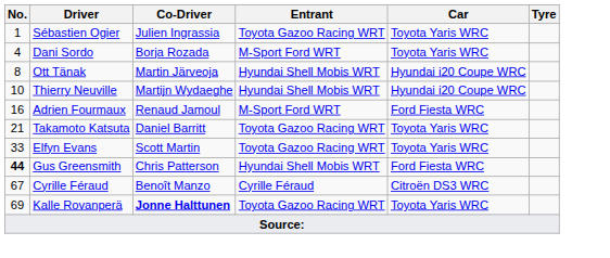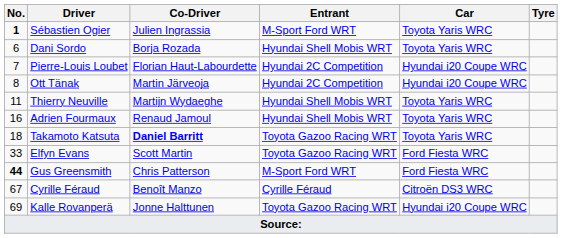 <table class="wikitable" style="font-size: 85%;">
 <tr>
 <th>No.</th>
 <th>Driver</th>
 <th>Co-Driver</th>
 <th>Entrant</th>
 <th>Car</th>
 <th>Tyre</th>
 </tr>
 <tr>
-<td align="center">1</td>
+<td align="center"><strong>1</strong></td>
 <td> <a href='#'>Sébastien Ogier</a></td>
 <td> <a href='#'>Julien Ingrassia</a></td>
-<td> <a href='#'>Toyota Gazoo Racing WRT</a></td>
+<td> <a href='#'>M-Sport Ford WRT</a></td>
 <td><a href='#'>Toyota Yaris WRC</a></td>
 <td align="center"></td>
 </tr>
 <tr>
-<td align="center">4</td>
+<td align="center">6</td>
 <td> <a href='#'>Dani Sordo</a></td>
 <td> <a href='#'>Borja Rozada</a></td>
-<td> <a href='#'>M-Sport Ford WRT</a></td>
+<td> <a href='#'>Hyundai Shell Mobis WRT</a></td>
 <td><a href='#'>Toyota Yaris WRC</a></td>
+<td align="center"></td>
+</tr>
+<tr>
+<td align="center">7</td>
+<td nowrap> <a href='#'>Pierre-Louis Loubet</a></td>
+<td> <a href='#'>Florian Haut-Labourdette</a></td>
+<td> <a href='#'>Hyundai 2C Competition</a></td>
+<td nowrap><a href='#'>Hyundai i20 Coupe WRC</a></td>
 <td align="center"></td>
 </tr>
 <tr>
 <td align="center">8</td>
 <td> <a href='#'>Ott Tänak</a></td>
 <td> <a href='#'>Martin Järveoja</a></td>
-<td> <a href='#'>Hyundai Shell Mobis WRT</a></td>
+<td> <a href='#'>Hyundai 2C Competition</a></td>
 <td nowrap><a href='#'>Hyundai i20 Coupe WRC</a></td>
 <td align="center"></td>
 </tr>
 <tr>
-<td align="center">10</td>
+<td align="center">11</td>
 <td> <a href='#'>Thierry Neuville</a></td>
 <td> <a href='#'>Martijn Wydaeghe</a></td>
 <td> <a href='#'>Hyundai Shell Mobis WRT</a></td>
-<td><a href='#'>Hyundai i20 Coupe WRC</a></td>
+<td><a href='#'>Toyota Yaris WRC</a></td>
 <td align="center"></td>
 </tr>
 <tr>
 <td align="center">16</td>
 <td> <a href='#'>Adrien Fourmaux</a></td>
 <td> <a href='#'>Renaud Jamoul</a></td>
-<td> <a href='#'>M-Sport Ford WRT</a></td>
-<td><a href='#'>Ford Fiesta WRC</a></td>
+<td> <a href='#'>Hyundai Shell Mobis WRT</a></td>
+<td><a href='#'>Toyota Yaris WRC</a></td>
 <td align="center"></td>
 </tr>
 <tr>
-<td align="center">21</td>
+<td align="center">18</td>
 <td nowrap> <a href='#'>Takamoto Katsuta</a></td>
-<td> <a href='#'>Daniel Barritt</a></td>
+<td><strong> <a href='#'>Daniel Barritt</a></strong></td>
 <td nowrap> <a href='#'>Toyota Gazoo Racing WRT</a></td>
 <td><a href='#'>Toyota Yaris WRC</a></td>
 <td align="center"></td>
 </tr>
 <tr>
 <td align="center">33</td>
 <td> <a href='#'>Elfyn Evans</a></td>
 <td nowrap> <a href='#'>Scott Martin</a></td>
 <td> <a href='#'>Toyota Gazoo Racing WRT</a></td>
-<td><a href='#'>Toyota Yaris WRC</a></td>
+<td nowrap><a href='#'>Ford Fiesta WRC</a></td>
 <td align="center"></td>
 </tr>
 <tr>
 <td align="center"><strong>44</strong></td>
 <td nowrap> <a href='#'>Gus Greensmith</a></td>
 <td> <a href='#'>Chris Patterson</a></td>
-<td> <a href='#'>Hyundai Shell Mobis WRT</a></td>
+<td> <a href='#'>M-Sport Ford WRT</a></td>
 <td nowrap><a href='#'>Ford Fiesta WRC</a></td>
 <td align="center"></td>
 </tr>
 <tr>
 <td align="center">67</td>
 <td> <a href='#'>Cyrille Féraud</a></td>
 <td> <a href='#'>Benoît Manzo</a></td>
 <td> <a href='#'>Cyrille Féraud</a></td>
 <td><a href='#'>Citroën DS3 WRC</a></td>
 <td align="center"></td>
 </tr>
 <tr>
 <td align="center">69</td>
 <td> <a href='#'>Kalle Rovanperä</a></td>
-<td nowrap><strong> <a href='#'>Jonne Halttunen</a></strong></td>
+<td nowrap> <a href='#'>Jonne Halttunen</a></td>
 <td> <a href='#'>Toyota Gazoo Racing WRT</a></td>
-<td><a href='#'>Toyota Yaris WRC</a></td>
+<td><a href='#'>Hyundai i20 Coupe WRC</a></td>
 <td align="center"></td>
 </tr>
 <tr>
 <td colspan="6" style="background-color:#EAECF0;text-align:center"><strong>Source:</strong></td>
 </tr>
 </table>
